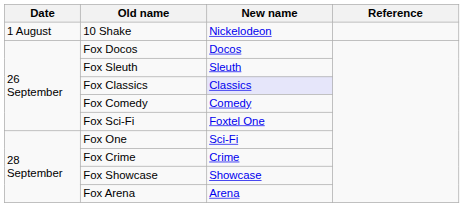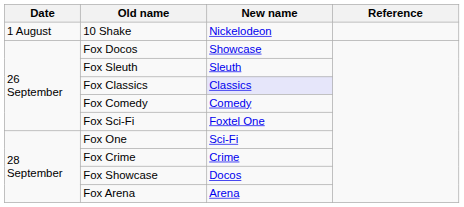 <table class="wikitable">
 <tr>
 <th width=100>Date</th>
 <th width=170>Old name</th>
 <th width=170>New name</th>
 <th width=170>Reference</th>
 </tr>
 <tr>
 <td>1 August</td>
 <td>10 Shake</td>
 <td><a href='#'>Nickelodeon</a></td>
 <td></td>
 </tr>
 <tr>
 <td rowspan=5>26 September</td>
 <td>Fox Docos</td>
-<td><a href='#'>Docos</a></td>
+<td><a href='#'>Showcase</a></td>
 <td rowspan=9></td>
 </tr>
 <tr>
 <td>Fox Sleuth</td>
 <td><a href='#'>Sleuth</a></td>
 </tr>
 <tr>
 <td>Fox Classics</td>
 <td style="background: lavender;"><a href='#'>Classics</a></td>
 </tr>
 <tr>
 <td>Fox Comedy</td>
 <td><a href='#'>Comedy</a></td>
 </tr>
 <tr>
 <td>Fox Sci-Fi</td>
 <td><a href='#'>Foxtel One</a></td>
 </tr>
 <tr>
 <td rowspan=4>28 September</td>
 <td>Fox One</td>
 <td><a href='#'>Sci-Fi</a></td>
 </tr>
 <tr>
 <td>Fox Crime</td>
 <td><a href='#'>Crime</a></td>
 </tr>
 <tr>
 <td>Fox Showcase</td>
-<td><a href='#'>Showcase</a></td>
+<td><a href='#'>Docos</a></td>
 </tr>
 <tr>
 <td>Fox Arena</td>
 <td><a href='#'>Arena</a></td>
 </tr>
 </table>
